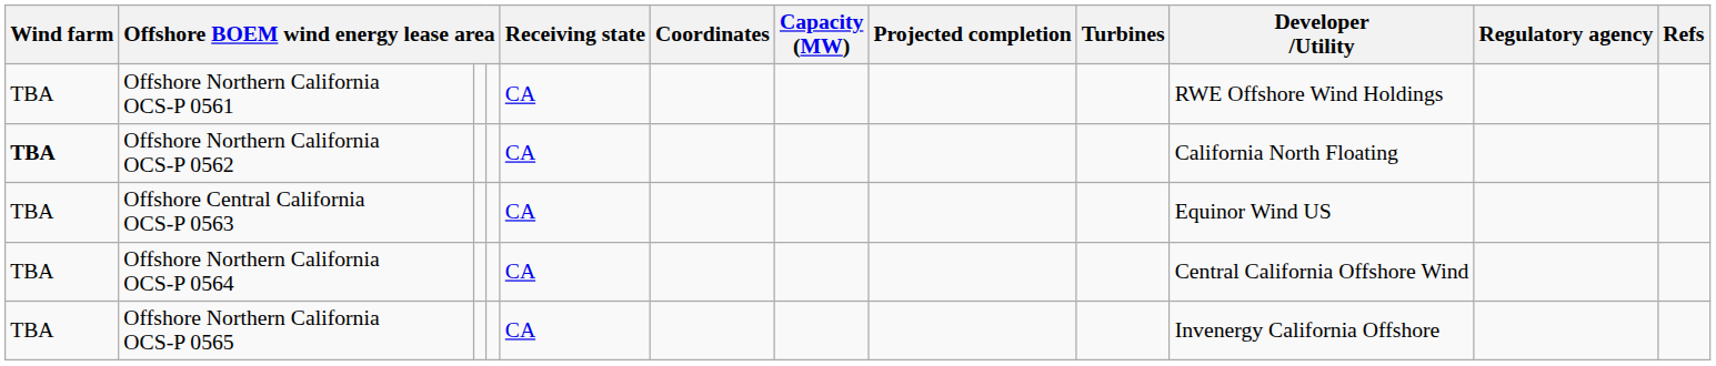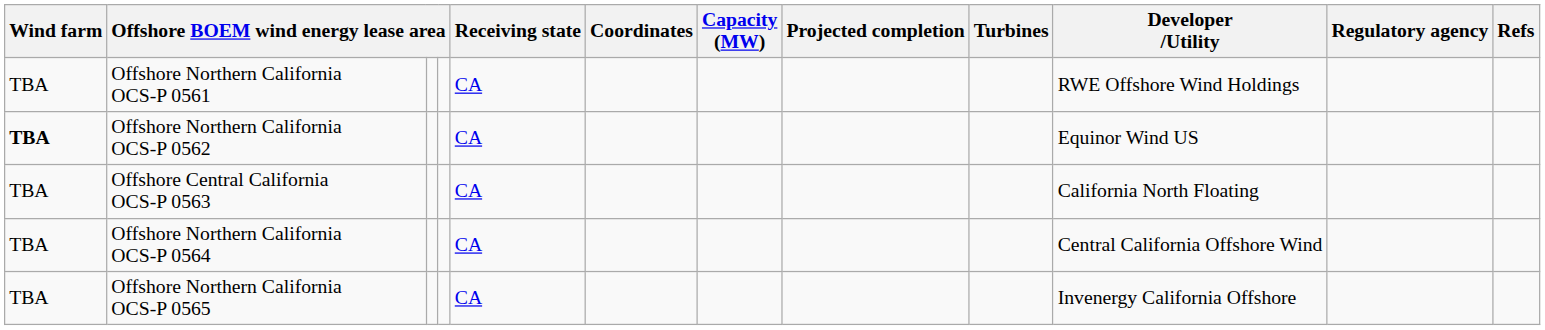 <table class="wikitable sortable">
 <tr>
 <th>Wind farm</th>
 <th colspan="3">Offshore <a href='#'>BOEM</a> wind energy lease area</th>
 <th>Receiving state</th>
 <th class="unsortable">Coordinates</th>
 <th><a href='#'>Capacity</a><br>(<a href='#'>MW</a>)</th>
 <th>Projected completion</th>
 <th>Turbines</th>
 <th>Developer<br>/Utility</th>
 <th>Regulatory agency</th>
 <th>Refs</th>
 </tr>
 <tr>
 <td>TBA</td>
 <td>Offshore Northern California<br>OCS-P 0561</td>
 <td></td>
 <td></td>
 <td><a href='#'>CA</a></td>
 <td></td>
 <td></td>
 <td></td>
 <td></td>
 <td>RWE Offshore Wind Holdings</td>
 <td></td>
 <td></td>
 </tr>
 <tr>
 <td><strong>TBA</strong></td>
 <td>Offshore Northern California<br>OCS-P 0562</td>
 <td></td>
 <td></td>
 <td><a href='#'>CA</a></td>
 <td></td>
 <td></td>
 <td></td>
 <td></td>
-<td>California North Floating</td>
+<td>Equinor Wind US</td>
 <td></td>
 <td></td>
 </tr>
 <tr>
 <td>TBA</td>
 <td>Offshore Central California<br>OCS-P 0563</td>
 <td></td>
 <td></td>
 <td><a href='#'>CA</a></td>
 <td></td>
 <td></td>
 <td></td>
 <td></td>
-<td>Equinor Wind US</td>
+<td>California North Floating</td>
 <td></td>
 <td></td>
 </tr>
 <tr>
 <td>TBA</td>
 <td>Offshore Northern California<br>OCS-P 0564</td>
 <td></td>
 <td></td>
 <td><a href='#'>CA</a></td>
 <td></td>
 <td></td>
 <td></td>
 <td></td>
 <td>Central California Offshore Wind</td>
 <td></td>
 <td></td>
 </tr>
 <tr>
 <td>TBA</td>
 <td>Offshore Northern California<br>OCS-P 0565</td>
 <td></td>
 <td></td>
 <td><a href='#'>CA</a></td>
 <td></td>
 <td></td>
 <td></td>
 <td></td>
 <td>Invenergy California Offshore</td>
 <td></td>
 <td></td>
 </tr>
 </table>
